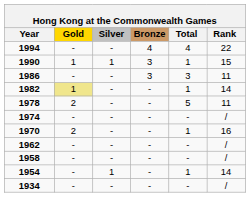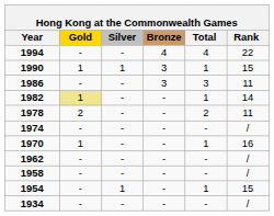 <table class = "wikitable"  style="text-align:center; font-size:90%; line-height: 1">
 <tr>
 <th colspan=6> <br>Hong Kong at the Commonwealth Games</th>
 </tr>
 <tr>
 <th width=70>Year</th>
 <td width=52 bgcolor="gold"><strong>Gold</strong> </td>
 <td width=52 bgcolor="silver"><strong>Silver</strong> </td>
 <td width=52 bgcolor="CC9966"><strong>Bronze</strong> </td>
 <th width=52>Total </th>
 <th width=52>Rank </th>
 </tr>
 <tr>
 <td><strong>1994</strong></td>
 <td>-</td>
 <td>-</td>
 <td>4</td>
 <td>4</td>
 <td>22</td>
 </tr>
 <tr>
 <td><strong>1990</strong></td>
 <td>1</td>
 <td>1</td>
 <td>3</td>
 <td>1</td>
 <td>15</td>
 </tr>
 <tr>
 <td><strong>1986</strong></td>
 <td>-</td>
 <td>-</td>
 <td>3</td>
 <td>3</td>
 <td>11</td>
 </tr>
 <tr>
 <td><strong>1982</strong></td>
 <td style="background: khaki;">1</td>
 <td>-</td>
 <td>-</td>
 <td>1</td>
 <td>14</td>
 </tr>
 <tr>
 <td><strong>1978</strong></td>
 <td>2</td>
 <td>-</td>
 <td>-</td>
-<td>5</td>
+<td>2</td>
 <td>11</td>
 </tr>
 <tr>
 <td><strong>1974</strong></td>
 <td>-</td>
 <td>-</td>
 <td>-</td>
 <td>-</td>
 <td>/</td>
 </tr>
 <tr>
 <td><strong>1970</strong></td>
-<td>2</td>
+<td>1</td>
 <td>-</td>
 <td>-</td>
 <td>1</td>
 <td>16</td>
 </tr>
 <tr>
 <td><strong>1962</strong></td>
 <td>-</td>
 <td>-</td>
 <td>-</td>
 <td>-</td>
 <td>/</td>
 </tr>
 <tr>
 <td><strong>1958</strong></td>
 <td>-</td>
 <td>-</td>
 <td>-</td>
 <td>-</td>
 <td>/</td>
 </tr>
 <tr>
 <td><strong>1954</strong></td>
 <td>-</td>
 <td>1</td>
 <td>-</td>
 <td>1</td>
-<td>14</td>
+<td>15</td>
 </tr>
 <tr>
 <td><strong>1934</strong></td>
 <td>-</td>
 <td>-</td>
 <td>-</td>
 <td>-</td>
 <td>/</td>
 </tr>
 </table>
